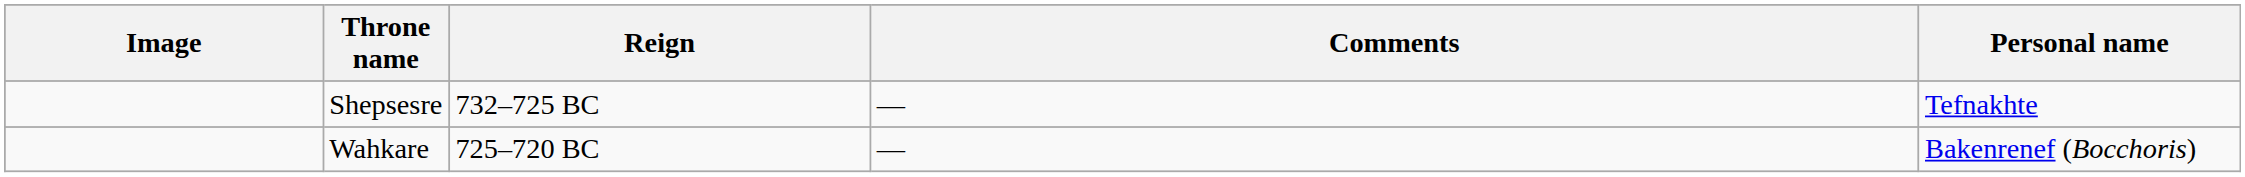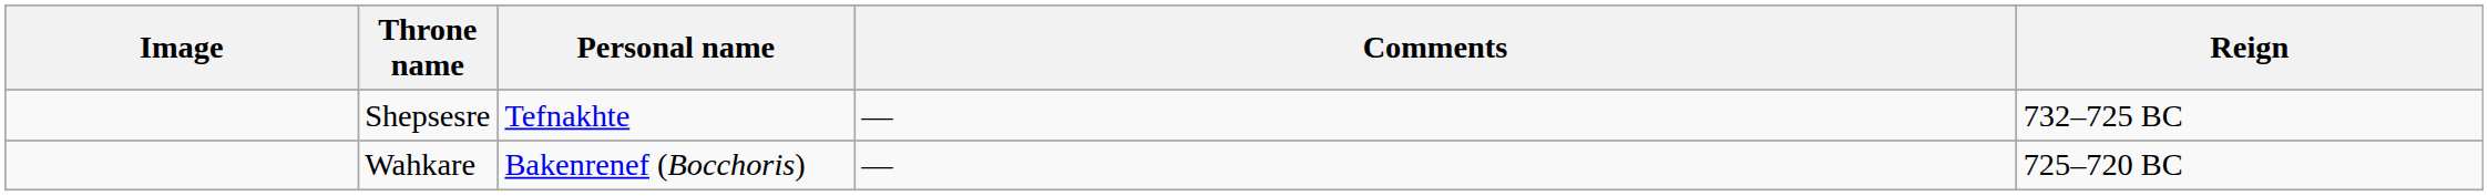 <table class="wikitable" width="100%">
 <tr>
 <th width="15%">Image</th>
 <th>Throne name</th>
+<th width="15%">Personal name</th>
+<th width="50%">Comments</th>
 <th width="20%">Reign</th>
-<th width="50%">Comments</th>
-<th width="15%">Personal name</th>
 </tr>
 <tr>
 <td></td>
 <td>Shepsesre</td>
+<td><a href='#'>Tefnakhte</a></td>
+<td>—</td>
 <td>732–725 BC</td>
-<td>—</td>
-<td><a href='#'>Tefnakhte</a></td>
 </tr>
 <tr>
 <td></td>
 <td>Wahkare</td>
+<td><a href='#'>Bakenrenef</a> (<em>Bocchoris</em>)</td>
+<td>—</td>
 <td>725–720 BC</td>
-<td>—</td>
-<td><a href='#'>Bakenrenef</a> (<em>Bocchoris</em>)</td>
 </tr>
 </table>
